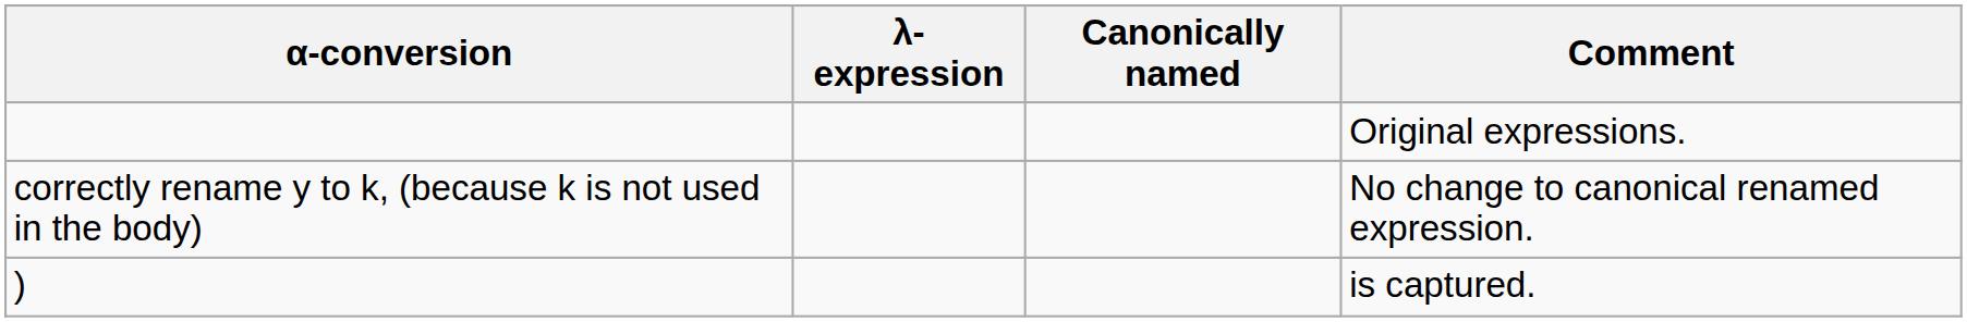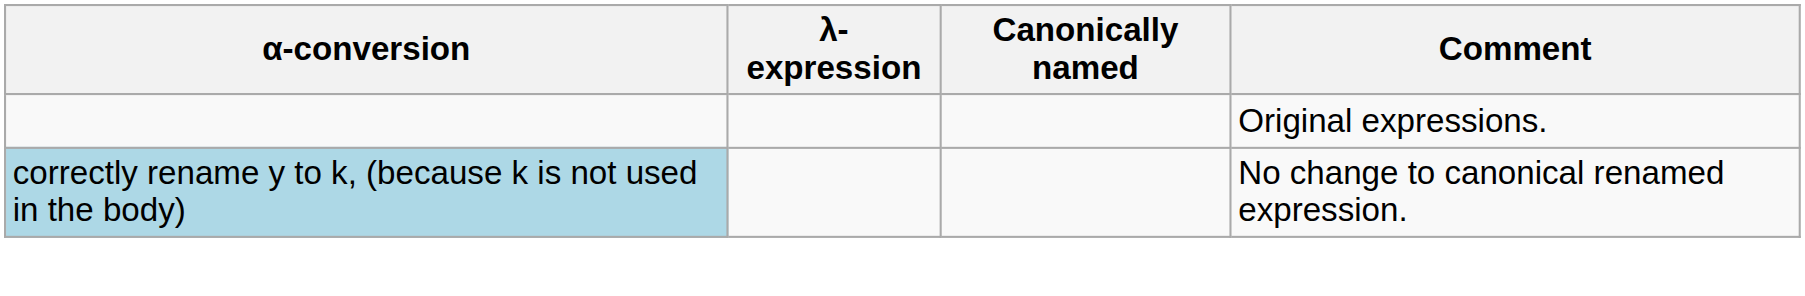 <table class="wikitable">
 <tr>
 <th>α-conversion</th>
 <th>λ-expression</th>
 <th>Canonically named</th>
 <th>Comment</th>
 </tr>
 <tr>
 <td></td>
 <td></td>
 <td></td>
 <td>Original expressions.</td>
 </tr>
 <tr>
-<td>correctly rename y to k, (because k is not used in the body)</td>
+<td style="background: lightblue;">correctly rename y to k, (because k is not used in the body)</td>
 <td></td>
 <td></td>
 <td>No change to canonical renamed expression.</td>
 </tr>
-<tr>
-<td>)</td>
-<td></td>
-<td></td>
-<td> is captured.</td>
-</tr>
 </table>
